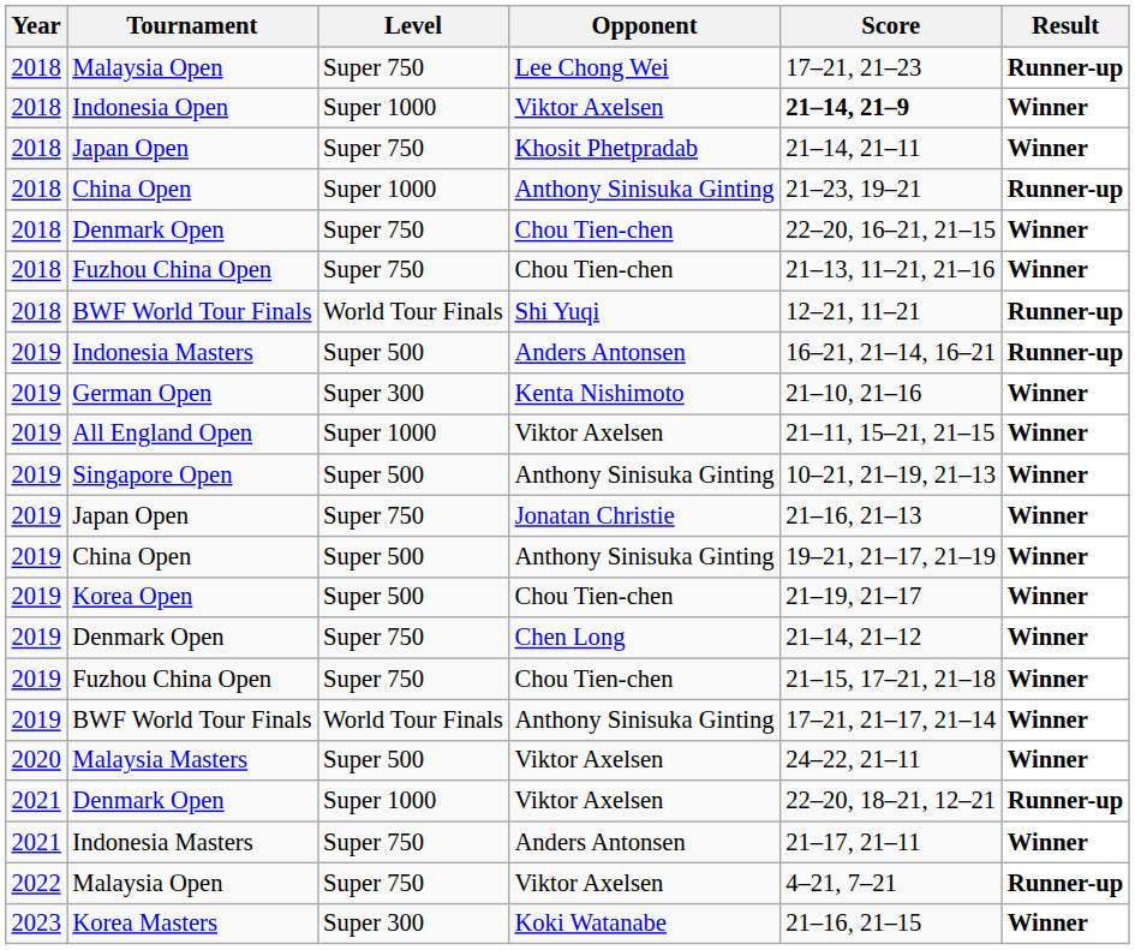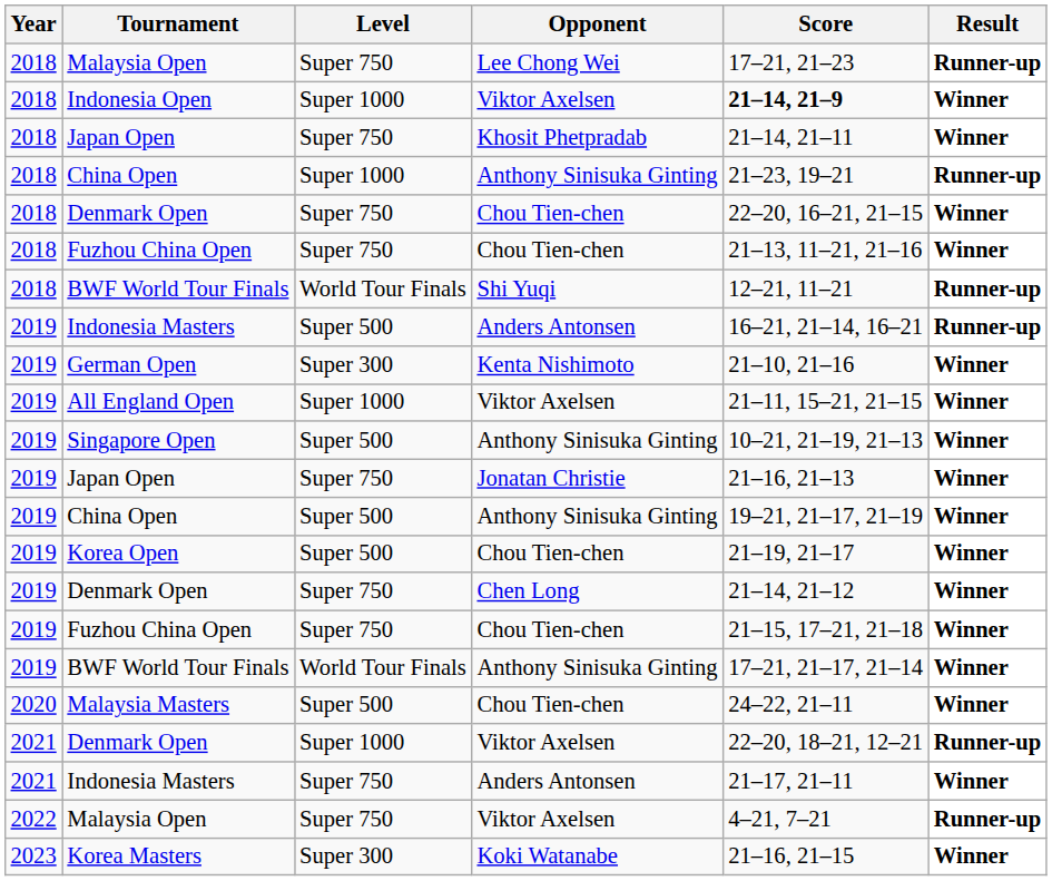 <table class="sortable wikitable" style="font-size: 90%">
 <tr>
 <th>Year</th>
 <th>Tournament</th>
 <th>Level</th>
 <th>Opponent</th>
 <th>Score</th>
 <th>Result</th>
 </tr>
 <tr>
 <td align="center"><a href='#'>2018</a></td>
 <td align="left"><a href='#'>Malaysia Open</a></td>
 <td align="left">Super 750</td>
 <td align="left"> <a href='#'>Lee Chong Wei</a></td>
 <td align="left">17–21, 21–23</td>
 <td style="text-align:left; background:white"> <strong>Runner-up</strong></td>
 </tr>
 <tr>
 <td align="center"><a href='#'>2018</a></td>
 <td align="left"><a href='#'>Indonesia Open</a></td>
 <td align="left">Super 1000</td>
 <td align="left"> <a href='#'>Viktor Axelsen</a></td>
 <td align="left"><strong>21–14, 21–9</strong></td>
 <td style="text-align:left; background:white"> <strong>Winner</strong></td>
 </tr>
 <tr>
 <td align="center"><a href='#'>2018</a></td>
 <td align="left"><a href='#'>Japan Open</a></td>
 <td align="left">Super 750</td>
 <td align="left"> <a href='#'>Khosit Phetpradab</a></td>
 <td align="left">21–14, 21–11</td>
 <td style="text-align:left; background:white"> <strong>Winner</strong></td>
 </tr>
 <tr>
 <td align="center"><a href='#'>2018</a></td>
 <td align="left"><a href='#'>China Open</a></td>
 <td align="left">Super 1000</td>
 <td align="left"> <a href='#'>Anthony Sinisuka Ginting</a></td>
 <td align="left">21–23, 19–21</td>
 <td style="text-align:left; background:white"> <strong>Runner-up</strong></td>
 </tr>
 <tr>
 <td align="center"><a href='#'>2018</a></td>
 <td align="left"><a href='#'>Denmark Open</a></td>
 <td align="left">Super 750</td>
 <td align="left"> <a href='#'>Chou Tien-chen</a></td>
 <td align="left">22–20, 16–21, 21–15</td>
 <td style="text-align:left; background:white"> <strong>Winner</strong></td>
 </tr>
 <tr>
 <td align="center"><a href='#'>2018</a></td>
 <td align="left"><a href='#'>Fuzhou China Open</a></td>
 <td align="left">Super 750</td>
 <td align="left"> Chou Tien-chen</td>
 <td align="left">21–13, 11–21, 21–16</td>
 <td style="text-align:left; background:white"> <strong>Winner</strong></td>
 </tr>
 <tr>
 <td align="center"><a href='#'>2018</a></td>
 <td align="left"><a href='#'>BWF World Tour Finals</a></td>
 <td align="left">World Tour Finals</td>
 <td align="left"> <a href='#'>Shi Yuqi</a></td>
 <td align="left">12–21, 11–21</td>
 <td style="text-align:left; background:white"> <strong>Runner-up</strong></td>
 </tr>
 <tr>
 <td align="center"><a href='#'>2019</a></td>
 <td align="left"><a href='#'>Indonesia Masters</a></td>
 <td align="left">Super 500</td>
 <td align="left"> <a href='#'>Anders Antonsen</a></td>
 <td align="left">16–21, 21–14, 16–21</td>
 <td style="text-align:left; background:white"> <strong>Runner-up</strong></td>
 </tr>
 <tr>
 <td align="center"><a href='#'>2019</a></td>
 <td align="left"><a href='#'>German Open</a></td>
 <td align="left">Super 300</td>
 <td align="left"> <a href='#'>Kenta Nishimoto</a></td>
 <td align="left">21–10, 21–16</td>
 <td style="text-align:left; background:white"> <strong>Winner</strong></td>
 </tr>
 <tr>
 <td align="center"><a href='#'>2019</a></td>
 <td align="left"><a href='#'>All England Open</a></td>
 <td align="left">Super 1000</td>
 <td align="left"> Viktor Axelsen</td>
 <td align="left">21–11, 15–21, 21–15</td>
 <td style="text-align:left; background:white"> <strong>Winner</strong></td>
 </tr>
 <tr>
 <td align="center"><a href='#'>2019</a></td>
 <td align="left"><a href='#'>Singapore Open</a></td>
 <td align="left">Super 500</td>
 <td align="left"> Anthony Sinisuka Ginting</td>
 <td align="left">10–21, 21–19, 21–13</td>
 <td style="text-align:left; background:white"> <strong>Winner</strong></td>
 </tr>
 <tr>
 <td align="center"><a href='#'>2019</a></td>
 <td align="left">Japan Open</td>
 <td align="left">Super 750</td>
 <td align="left"> <a href='#'>Jonatan Christie</a></td>
 <td align="left">21–16, 21–13</td>
 <td style="text-align:left; background:white"> <strong>Winner</strong></td>
 </tr>
 <tr>
 <td align="center"><a href='#'>2019</a></td>
 <td align="left">China Open</td>
 <td align="left">Super 500</td>
 <td align="left"> Anthony Sinisuka Ginting</td>
 <td align="left">19–21, 21–17, 21–19</td>
 <td style="text-align:left; background:white"> <strong>Winner</strong></td>
 </tr>
 <tr>
 <td align="center"><a href='#'>2019</a></td>
 <td align="left"><a href='#'>Korea Open</a></td>
 <td align="left">Super 500</td>
 <td align="left"> Chou Tien-chen</td>
 <td align="left">21–19, 21–17</td>
 <td style="text-align:left; background:white"> <strong>Winner</strong></td>
 </tr>
 <tr>
 <td align="center"><a href='#'>2019</a></td>
 <td align="left">Denmark Open</td>
 <td align="left">Super 750</td>
 <td align="left"> <a href='#'>Chen Long</a></td>
 <td align="left">21–14, 21–12</td>
 <td style="text-align:left; background:white"> <strong>Winner</strong></td>
 </tr>
 <tr>
 <td align="center"><a href='#'>2019</a></td>
 <td align="left">Fuzhou China Open</td>
 <td align="left">Super 750</td>
 <td align="left"> Chou Tien-chen</td>
 <td align="left">21–15, 17–21, 21–18</td>
 <td style="text-align:left; background:white"> <strong>Winner</strong></td>
 </tr>
 <tr>
 <td align="center"><a href='#'>2019</a></td>
 <td align="left">BWF World Tour Finals</td>
 <td align="left">World Tour Finals</td>
 <td align="left"> Anthony Sinisuka Ginting</td>
 <td align="left">17–21, 21–17, 21–14</td>
 <td style="text-align:left; background:white"> <strong>Winner</strong></td>
 </tr>
 <tr>
 <td align="center"><a href='#'>2020</a></td>
 <td align="left"><a href='#'>Malaysia Masters</a></td>
 <td align="left">Super 500</td>
-<td align="left"> Viktor Axelsen</td>
+<td align="left"> Chou Tien-chen</td>
 <td align="left">24–22, 21–11</td>
 <td style="text-align:left; background:white"> <strong>Winner</strong></td>
 </tr>
 <tr>
 <td align="center"><a href='#'>2021</a></td>
 <td align="left"><a href='#'>Denmark Open</a></td>
 <td align="left">Super 1000</td>
 <td align="left"> Viktor Axelsen</td>
 <td align="left">22–20, 18–21, 12–21</td>
 <td style="text-align:left; background:white"> <strong>Runner-up</strong></td>
 </tr>
 <tr>
 <td align="center"><a href='#'>2021</a></td>
 <td align="left">Indonesia Masters</td>
 <td align="left">Super 750</td>
 <td align="left"> Anders Antonsen</td>
 <td align="left">21–17, 21–11</td>
 <td style="text-align:left; background:white"> <strong>Winner</strong></td>
 </tr>
 <tr>
 <td align="center"><a href='#'>2022</a></td>
 <td align="left">Malaysia Open</td>
 <td align="left">Super 750</td>
 <td align="left"> Viktor Axelsen</td>
 <td align="left">4–21, 7–21</td>
 <td style="text-align:left; background:white"> <strong>Runner-up</strong></td>
 </tr>
 <tr>
 <td align="center"><a href='#'>2023</a></td>
 <td align="left"><a href='#'>Korea Masters</a></td>
 <td align="left">Super 300</td>
 <td align="left"> <a href='#'>Koki Watanabe</a></td>
 <td align="left">21–16, 21–15</td>
 <td style="text-align:left; background:white"> <strong>Winner</strong></td>
 </tr>
 </table>
